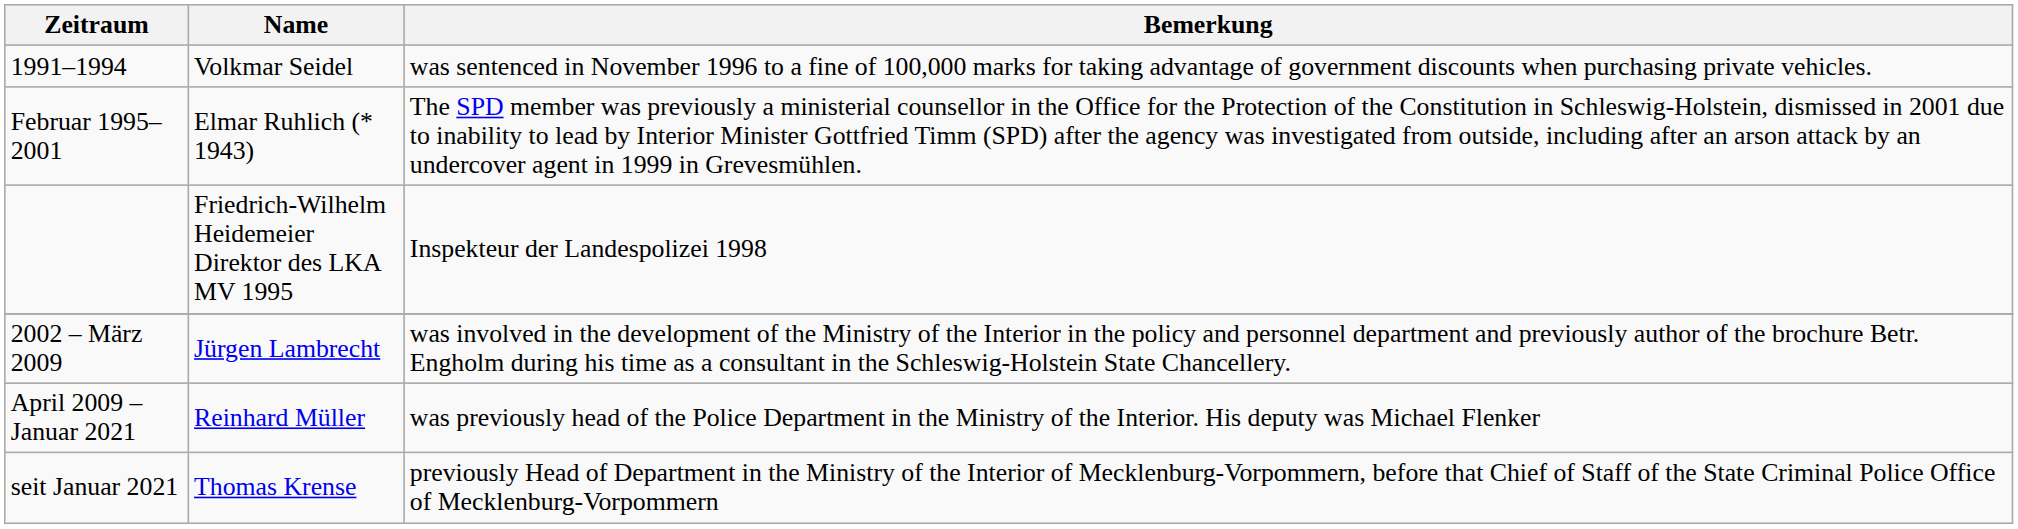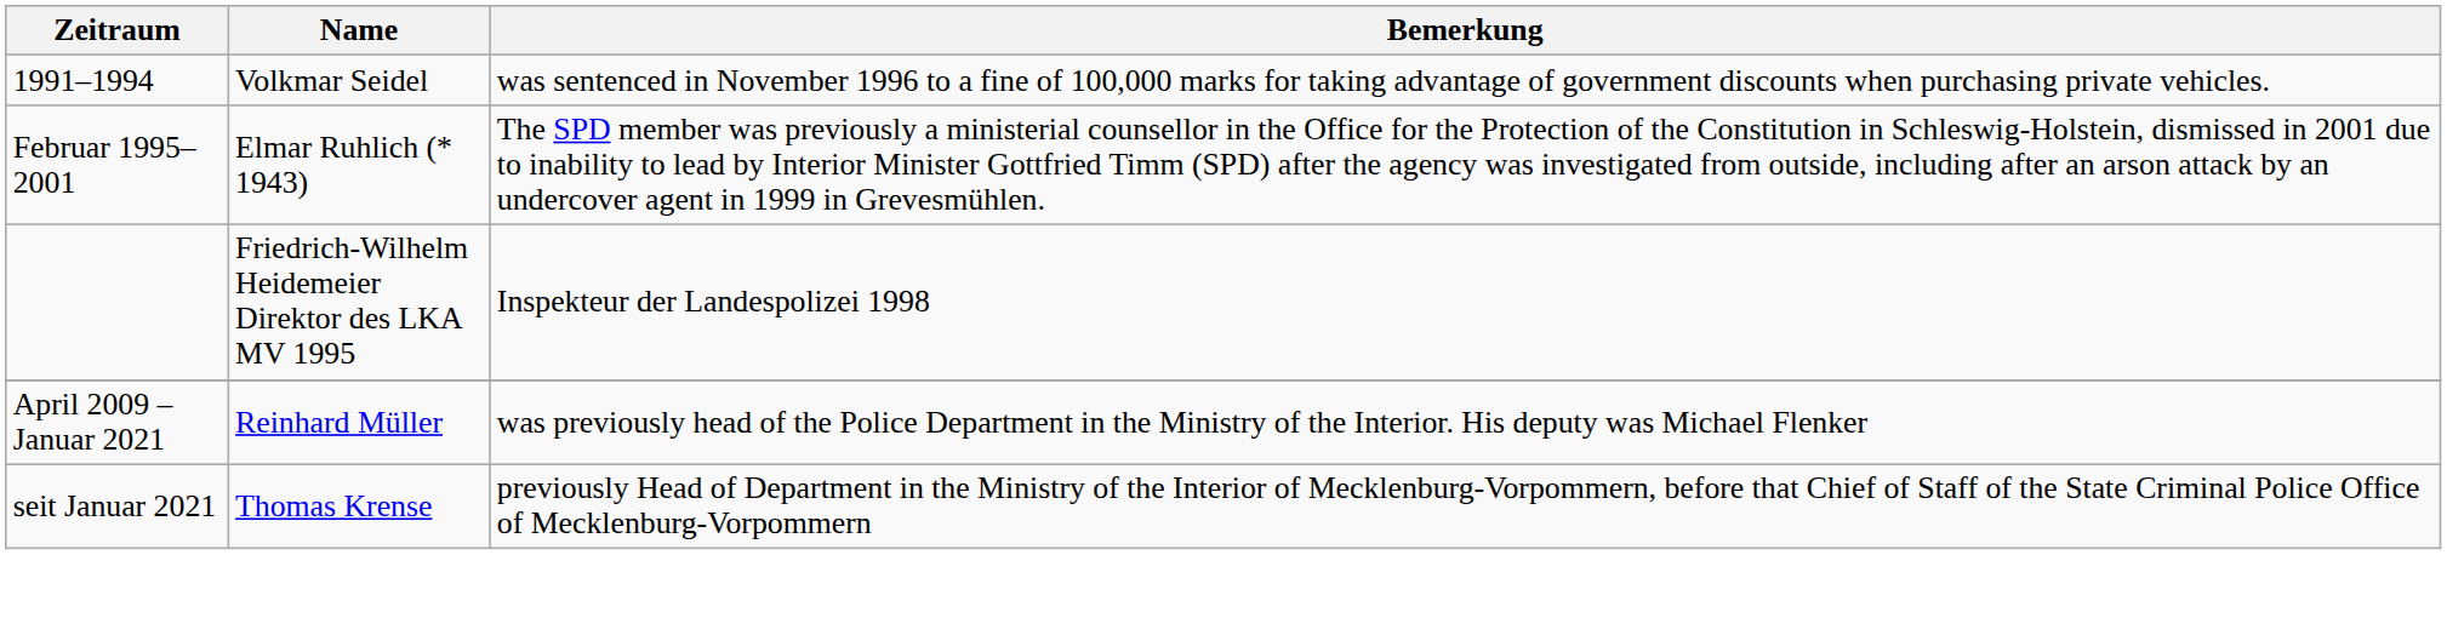 <table class="wikitable">
 <tr>
 <th>Zeitraum</th>
 <th>Name</th>
 <th>Bemerkung</th>
 </tr>
 <tr>
 <td>1991–1994</td>
 <td>Volkmar Seidel</td>
 <td>was sentenced in November 1996 to a fine of 100,000 marks for taking advantage of government discounts when purchasing private vehicles.</td>
 </tr>
 <tr>
 <td>Februar 1995–2001</td>
 <td>Elmar Ruhlich (* 1943)</td>
 <td>The <a href='#'>SPD</a> member was previously a ministerial counsellor in the Office for the Protection of the Constitution in Schleswig-Holstein, dismissed in 2001 due to inability to lead by Interior Minister Gottfried Timm (SPD) after the agency was investigated from outside, including after an arson attack by an undercover agent in 1999 in Grevesmühlen.</td>
 </tr>
 <tr>
 <td></td>
 <td>Friedrich-Wilhelm Heidemeier<br>Direktor des LKA MV 1995</td>
 <td>Inspekteur der Landespolizei 1998</td>
 </tr>
 <tr>
 </tr>
 <tr>
-<td>2002 – März 2009</td>
-<td><a href='#'>Jürgen Lambrecht</a></td>
-<td>was involved in the development of the Ministry of the Interior in the policy and personnel department and previously author of the brochure Betr. Engholm during his time as a consultant in the Schleswig-Holstein State Chancellery.</td>
-</tr>
-<tr>
 <td>April 2009 – Januar 2021</td>
 <td><a href='#'>Reinhard Müller</a></td>
 <td>was previously head of the Police Department in the Ministry of the Interior. His deputy was Michael Flenker</td>
 </tr>
 <tr>
 <td>seit Januar 2021</td>
 <td><a href='#'>Thomas Krense</a></td>
 <td>previously Head of Department in the Ministry of the Interior of Mecklenburg-Vorpommern, before that Chief of Staff of the State Criminal Police Office of Mecklenburg-Vorpommern</td>
 </tr>
 </table>
